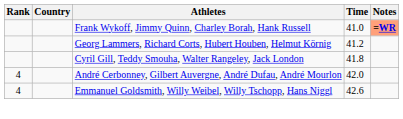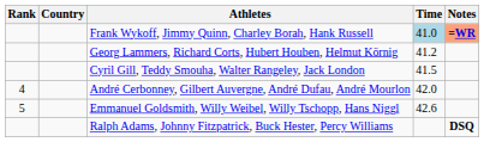 <table class="wikitable sortable" style="text-align:center">
 <tr>
 <th>Rank</th>
 <th>Country</th>
 <th>Athletes</th>
 <th>Time</th>
 <th>Notes</th>
 </tr>
 <tr>
 <td></td>
 <td align=left></td>
 <td align=left><a href='#'>Frank Wykoff</a>, <a href='#'>Jimmy Quinn</a>, <a href='#'>Charley Borah</a>, <a href='#'>Hank Russell</a></td>
-<td align=left>41.0</td>
+<td align=left style="background: lightblue;">41.0</td>
 <td style="background: lightsalmon;"><strong>=<a href='#'>WR</a></strong></td>
 </tr>
 <tr>
 <td></td>
 <td align=left></td>
 <td align=left><a href='#'>Georg Lammers</a>, <a href='#'>Richard Corts</a>, <a href='#'>Hubert Houben</a>, <a href='#'>Helmut Körnig</a></td>
 <td align=left>41.2</td>
 <td></td>
 </tr>
 <tr>
 <td></td>
 <td align=left></td>
 <td align=left><a href='#'>Cyril Gill</a>, <a href='#'>Teddy Smouha</a>, <a href='#'>Walter Rangeley</a>, <a href='#'>Jack London</a></td>
-<td align=left>41.8</td>
+<td align=left>41.5</td>
 <td></td>
 </tr>
 <tr>
 <td>4</td>
 <td align=left></td>
 <td align=left><a href='#'>André Cerbonney</a>, <a href='#'>Gilbert Auvergne</a>, <a href='#'>André Dufau</a>, <a href='#'>André Mourlon</a></td>
 <td align=left>42.0</td>
 <td></td>
 </tr>
 <tr>
-<td>4</td>
+<td>5</td>
 <td align=left></td>
 <td align=left><a href='#'>Emmanuel Goldsmith</a>, <a href='#'>Willy Weibel</a>, <a href='#'>Willy Tschopp</a>, <a href='#'>Hans Niggl</a></td>
 <td align=left>42.6</td>
 <td></td>
 </tr>
+<tr>
+<td></td>
+<td align=left></td>
+<td align=left><a href='#'>Ralph Adams</a>, <a href='#'>Johnny Fitzpatrick</a>, <a href='#'>Buck Hester</a>, <a href='#'>Percy Williams</a></td>
+<td align=left></td>
+<td><strong>DSQ</strong></td>
+</tr>
 </table>
